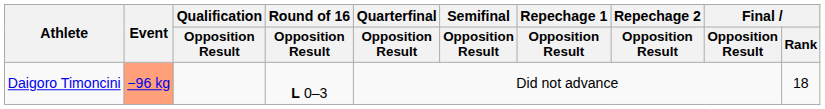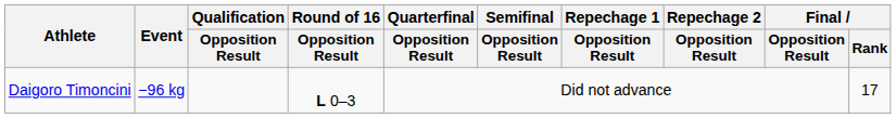 <table class="wikitable" style="font-size:90%">
 <tr>
 <th rowspan="2">Athlete</th>
 <th rowspan="2">Event</th>
 <th>Qualification</th>
 <th>Round of 16</th>
 <th>Quarterfinal</th>
 <th>Semifinal</th>
 <th>Repechage 1</th>
 <th>Repechage 2</th>
 <th colspan=2>Final / </th>
 </tr>
 <tr style="font-size: 95%">
 <th>Opposition<br>Result</th>
 <th>Opposition<br>Result</th>
 <th>Opposition<br>Result</th>
 <th>Opposition<br>Result</th>
 <th>Opposition<br>Result</th>
 <th>Opposition<br>Result</th>
 <th>Opposition<br>Result</th>
 <th>Rank</th>
 </tr>
 <tr align=center>
 <td align=left><a href='#'>Daigoro Timoncini</a></td>
-<td align=left style="background: lightsalmon;"><a href='#'>−96 kg</a></td>
+<td align=left><a href='#'>−96 kg</a></td>
 <td></td>
 <td><br><strong>L</strong> 0–3 <sup> </sup></td>
 <td colspan=5>Did not advance</td>
-<td>18</td>
+<td>17</td>
 </tr>
 </table>
